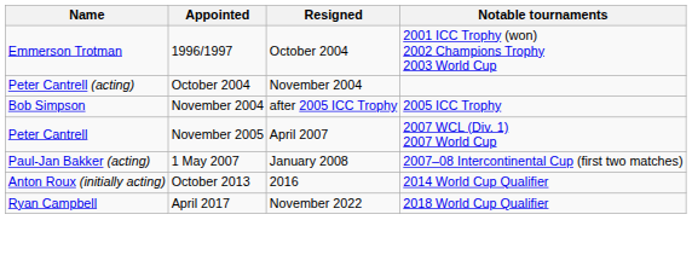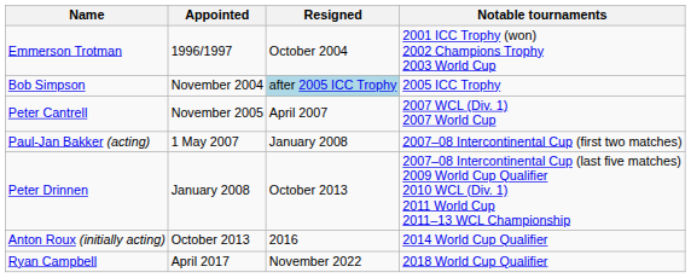 <table class="wikitable">
 <tr>
 <th>Name</th>
 <th>Appointed</th>
 <th>Resigned</th>
 <th>Notable tournaments</th>
 </tr>
 <tr>
 <td><a href='#'>Emmerson Trotman</a></td>
 <td>1996/1997</td>
 <td>October 2004</td>
 <td><a href='#'>2001 ICC Trophy</a> (won)<br><a href='#'>2002 Champions Trophy</a><br><a href='#'>2003 World Cup</a></td>
 </tr>
 <tr>
-<td><a href='#'>Peter Cantrell</a> <em>(acting)</em></td>
-<td>October 2004</td>
-<td>November 2004</td>
-<td></td>
-</tr>
-<tr>
 <td><a href='#'>Bob Simpson</a></td>
 <td>November 2004</td>
-<td>after <a href='#'>2005 ICC Trophy</a></td>
+<td style="background: lightblue;">after <a href='#'>2005 ICC Trophy</a></td>
 <td><a href='#'>2005 ICC Trophy</a></td>
 </tr>
 <tr>
 <td><a href='#'>Peter Cantrell</a></td>
 <td>November 2005</td>
 <td>April 2007</td>
 <td><a href='#'>2007 WCL (Div. 1)</a><br><a href='#'>2007 World Cup</a></td>
 </tr>
 <tr>
 <td><a href='#'>Paul-Jan Bakker</a> <em>(acting)</em></td>
 <td>1 May 2007</td>
 <td>January 2008</td>
 <td><a href='#'>2007–08 Intercontinental Cup</a> (first two matches)</td>
 </tr>
 <tr>
+<td><a href='#'>Peter Drinnen</a></td>
+<td>January 2008</td>
+<td>October 2013</td>
+<td><a href='#'>2007–08 Intercontinental Cup</a> (last five matches)<br><a href='#'>2009 World Cup Qualifier</a><br><a href='#'>2010 WCL (Div. 1)</a><br><a href='#'>2011 World Cup</a><br><a href='#'>2011–13 WCL Championship</a></td>
+</tr>
+<tr>
 <td><a href='#'>Anton Roux</a> <em>(initially acting)</em></td>
 <td>October 2013</td>
 <td>2016</td>
 <td><a href='#'>2014 World Cup Qualifier</a></td>
 </tr>
 <tr>
 <td><a href='#'>Ryan Campbell</a></td>
 <td>April 2017</td>
 <td>November 2022</td>
 <td><a href='#'>2018 World Cup Qualifier</a></td>
 </tr>
 </table>
